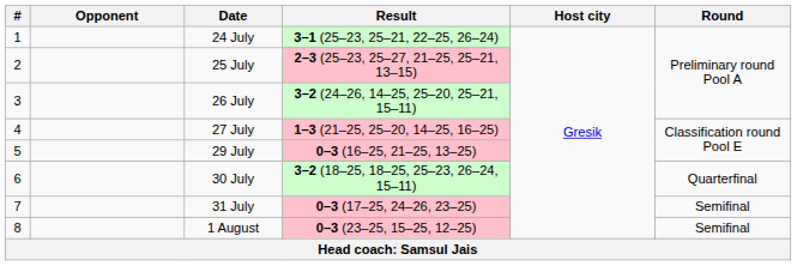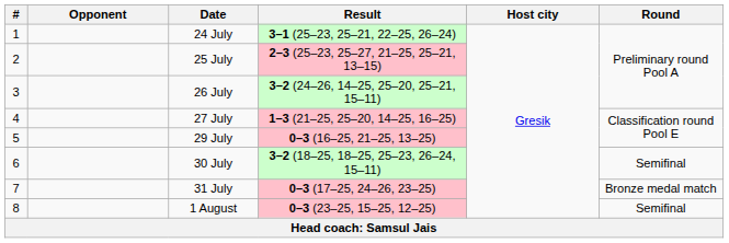 <table class="wikitable" style="text-align: center;font-size:90%;">
 <tr>
 <th width=20>#</th>
 <th width=160>Opponent</th>
 <th width=100>Date</th>
 <th width=240>Result</th>
 <th width=150>Host city</th>
 <th width=140>Round</th>
 </tr>
 <tr>
 <td>1</td>
 <td align=left></td>
 <td>24 July</td>
 <td bgcolor=ccffcc><strong>3–1</strong> (25–23, 25–21, 22–25, 26–24)</td>
 <td rowspan=8> <a href='#'>Gresik</a></td>
 <td rowspan=3>Preliminary round<br> Pool A</td>
 </tr>
 <tr>
 <td>2</td>
 <td align=left></td>
 <td>25 July</td>
 <td bgcolor=pink><strong>2–3</strong> (25–23, 25–27, 21–25, 25–21, 13–15)</td>
 </tr>
 <tr>
 <td>3</td>
 <td align=left></td>
 <td>26 July</td>
 <td bgcolor=ccffcc><strong>3–2</strong> (24–26, 14–25, 25–20, 25–21, 15–11)</td>
 </tr>
 <tr>
 <td>4</td>
 <td align=left></td>
 <td>27 July</td>
 <td bgcolor=pink><strong>1–3</strong> (21–25, 25–20, 14–25, 16–25)</td>
 <td rowspan=2>Classification round<br>Pool E</td>
 </tr>
 <tr>
 <td>5</td>
 <td align=left></td>
 <td>29 July</td>
 <td bgcolor=pink><strong>0–3</strong> (16–25, 21–25, 13–25)</td>
 </tr>
 <tr>
 <td>6</td>
 <td align=left></td>
 <td>30 July</td>
 <td bgcolor=ccffcc><strong>3–2</strong> (18–25, 18–25, 25–23, 26–24, 15–11)</td>
-<td>Quarterfinal</td>
+<td>Semifinal</td>
 </tr>
 <tr>
 <td>7</td>
 <td align=left></td>
 <td>31 July</td>
 <td bgcolor=pink><strong>0–3</strong> (17–25, 24–26, 23–25)</td>
-<td>Semifinal</td>
+<td>Bronze medal match</td>
 </tr>
 <tr>
 <td>8</td>
 <td align=left></td>
 <td>1 August</td>
 <td bgcolor=pink><strong>0–3</strong> (23–25, 15–25, 12–25)</td>
 <td>Semifinal</td>
 </tr>
 <tr>
 <th colspan=6>Head coach:  Samsul Jais</th>
 </tr>
 </table>
